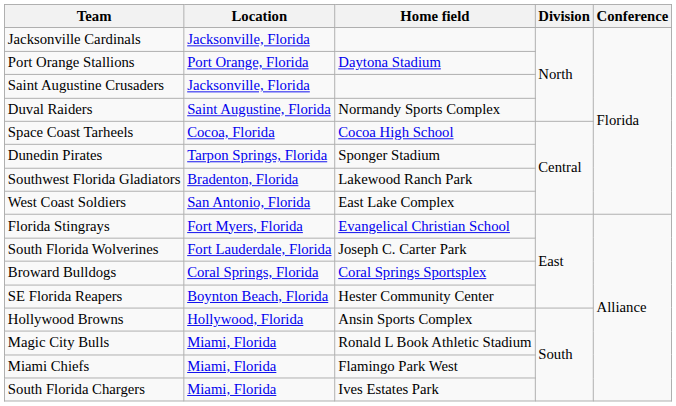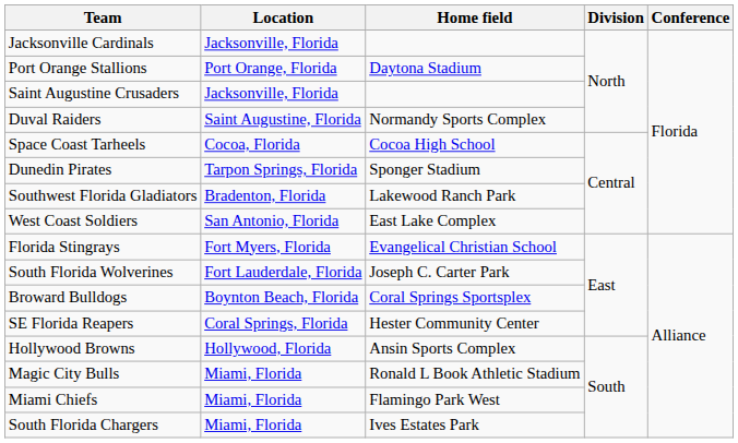 <table class="wikitable">
 <tr>
 <th>Team</th>
 <th>Location</th>
 <th>Home field</th>
 <th>Division</th>
 <th>Conference</th>
 </tr>
 <tr>
 <td>Jacksonville Cardinals</td>
 <td><a href='#'>Jacksonville, Florida</a></td>
 <td></td>
 <td rowspan="4">North</td>
 <td rowspan="8">Florida</td>
 </tr>
 <tr>
 <td>Port Orange Stallions</td>
 <td><a href='#'>Port Orange, Florida</a></td>
 <td><a href='#'>Daytona Stadium</a></td>
 </tr>
 <tr>
 <td>Saint Augustine Crusaders</td>
 <td><a href='#'>Jacksonville, Florida</a></td>
 <td></td>
 </tr>
 <tr>
 <td>Duval Raiders</td>
 <td><a href='#'>Saint Augustine, Florida</a></td>
 <td>Normandy Sports Complex</td>
 </tr>
 <tr>
 <td>Space Coast Tarheels</td>
 <td><a href='#'>Cocoa, Florida</a></td>
 <td><a href='#'>Cocoa High School</a></td>
 <td rowspan="4">Central</td>
 </tr>
 <tr>
 <td>Dunedin Pirates</td>
 <td><a href='#'>Tarpon Springs, Florida</a></td>
 <td>Sponger Stadium</td>
 </tr>
 <tr>
 <td>Southwest Florida Gladiators</td>
 <td><a href='#'>Bradenton, Florida</a></td>
 <td>Lakewood Ranch Park</td>
 </tr>
 <tr>
 <td>West Coast Soldiers</td>
 <td><a href='#'>San Antonio, Florida</a></td>
 <td>East Lake Complex</td>
 </tr>
 <tr>
 <td>Florida Stingrays</td>
 <td><a href='#'>Fort Myers, Florida</a></td>
 <td><a href='#'>Evangelical Christian School</a></td>
 <td rowspan="4">East</td>
 <td rowspan="8">Alliance</td>
 </tr>
 <tr>
 <td>South Florida Wolverines</td>
 <td><a href='#'>Fort Lauderdale, Florida</a></td>
 <td>Joseph C. Carter Park</td>
 </tr>
 <tr>
 <td>Broward Bulldogs</td>
-<td><a href='#'>Coral Springs, Florida</a></td>
+<td><a href='#'>Boynton Beach, Florida</a></td>
 <td><a href='#'>Coral Springs Sportsplex</a></td>
 </tr>
 <tr>
 <td>SE Florida Reapers</td>
-<td><a href='#'>Boynton Beach, Florida</a></td>
+<td><a href='#'>Coral Springs, Florida</a></td>
 <td>Hester Community Center</td>
 </tr>
 <tr>
 <td>Hollywood Browns</td>
 <td><a href='#'>Hollywood, Florida</a></td>
 <td>Ansin Sports Complex</td>
 <td rowspan="4">South</td>
 </tr>
 <tr>
 <td>Magic City Bulls</td>
 <td><a href='#'>Miami, Florida</a></td>
 <td>Ronald L Book Athletic Stadium</td>
 </tr>
 <tr>
 <td>Miami Chiefs</td>
 <td><a href='#'>Miami, Florida</a></td>
 <td>Flamingo Park West</td>
 </tr>
 <tr>
 <td>South Florida Chargers</td>
 <td><a href='#'>Miami, Florida</a></td>
 <td>Ives Estates Park</td>
 </tr>
 </table>
